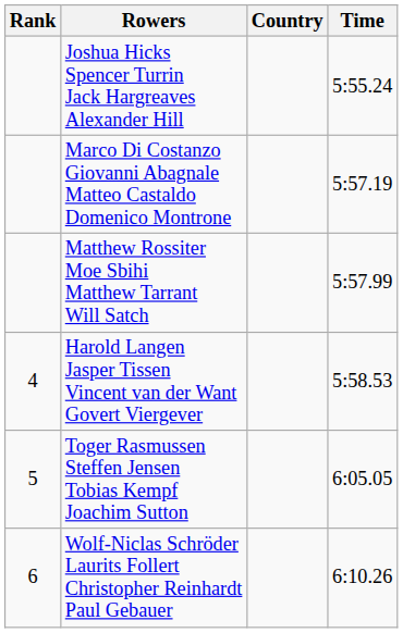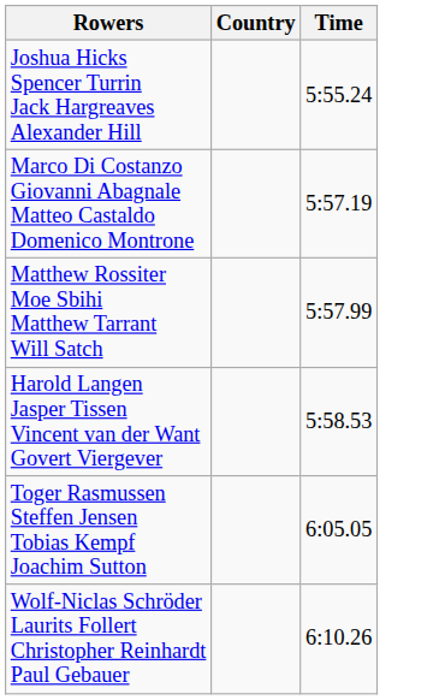 <table class="wikitable" style="text-align:center">
 <tr>
-<th>Rank</th>
 <th>Rowers</th>
 <th>Country</th>
 <th>Time</th>
 </tr>
 <tr>
-<td></td>
 <td align="left"><a href='#'>Joshua Hicks</a><br><a href='#'>Spencer Turrin</a><br><a href='#'>Jack Hargreaves</a><br><a href='#'>Alexander Hill</a></td>
 <td align="left"></td>
 <td>5:55.24</td>
 </tr>
 <tr>
-<td></td>
 <td align="left"><a href='#'>Marco Di Costanzo</a><br><a href='#'>Giovanni Abagnale</a><br><a href='#'>Matteo Castaldo</a><br><a href='#'>Domenico Montrone</a></td>
 <td align="left"></td>
 <td>5:57.19</td>
 </tr>
 <tr>
-<td></td>
 <td align="left"><a href='#'>Matthew Rossiter</a><br><a href='#'>Moe Sbihi</a><br><a href='#'>Matthew Tarrant</a><br><a href='#'>Will Satch</a></td>
 <td align="left"></td>
 <td>5:57.99</td>
 </tr>
 <tr>
-<td>4</td>
 <td align="left"><a href='#'>Harold Langen</a><br><a href='#'>Jasper Tissen</a><br><a href='#'>Vincent van der Want</a><br><a href='#'>Govert Viergever</a></td>
 <td align="left"></td>
 <td>5:58.53</td>
 </tr>
 <tr>
-<td>5</td>
 <td align="left"><a href='#'>Toger Rasmussen</a><br><a href='#'>Steffen Jensen</a><br><a href='#'>Tobias Kempf</a><br><a href='#'>Joachim Sutton</a></td>
 <td align="left"></td>
 <td>6:05.05</td>
 </tr>
 <tr>
-<td>6</td>
 <td align="left"><a href='#'>Wolf-Niclas Schröder</a><br><a href='#'>Laurits Follert</a><br><a href='#'>Christopher Reinhardt</a><br><a href='#'>Paul Gebauer</a></td>
 <td align="left"></td>
 <td>6:10.26</td>
 </tr>
 </table>
